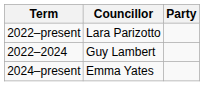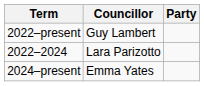 <table class="wikitable">
 <tr>
 <th>Term</th>
 <th>Councillor</th>
 <th colspan=2>Party</th>
 </tr>
 <tr>
 <td>2022–present</td>
-<td>Lara Parizotto</td>
+<td>Guy Lambert</td>
 <td></td>
 </tr>
 <tr>
 <td>2022–2024</td>
-<td>Guy Lambert</td>
+<td>Lara Parizotto</td>
 <td></td>
 </tr>
 <tr>
 <td>2024–present</td>
 <td>Emma Yates</td>
 <td></td>
 </tr>
 </table>
